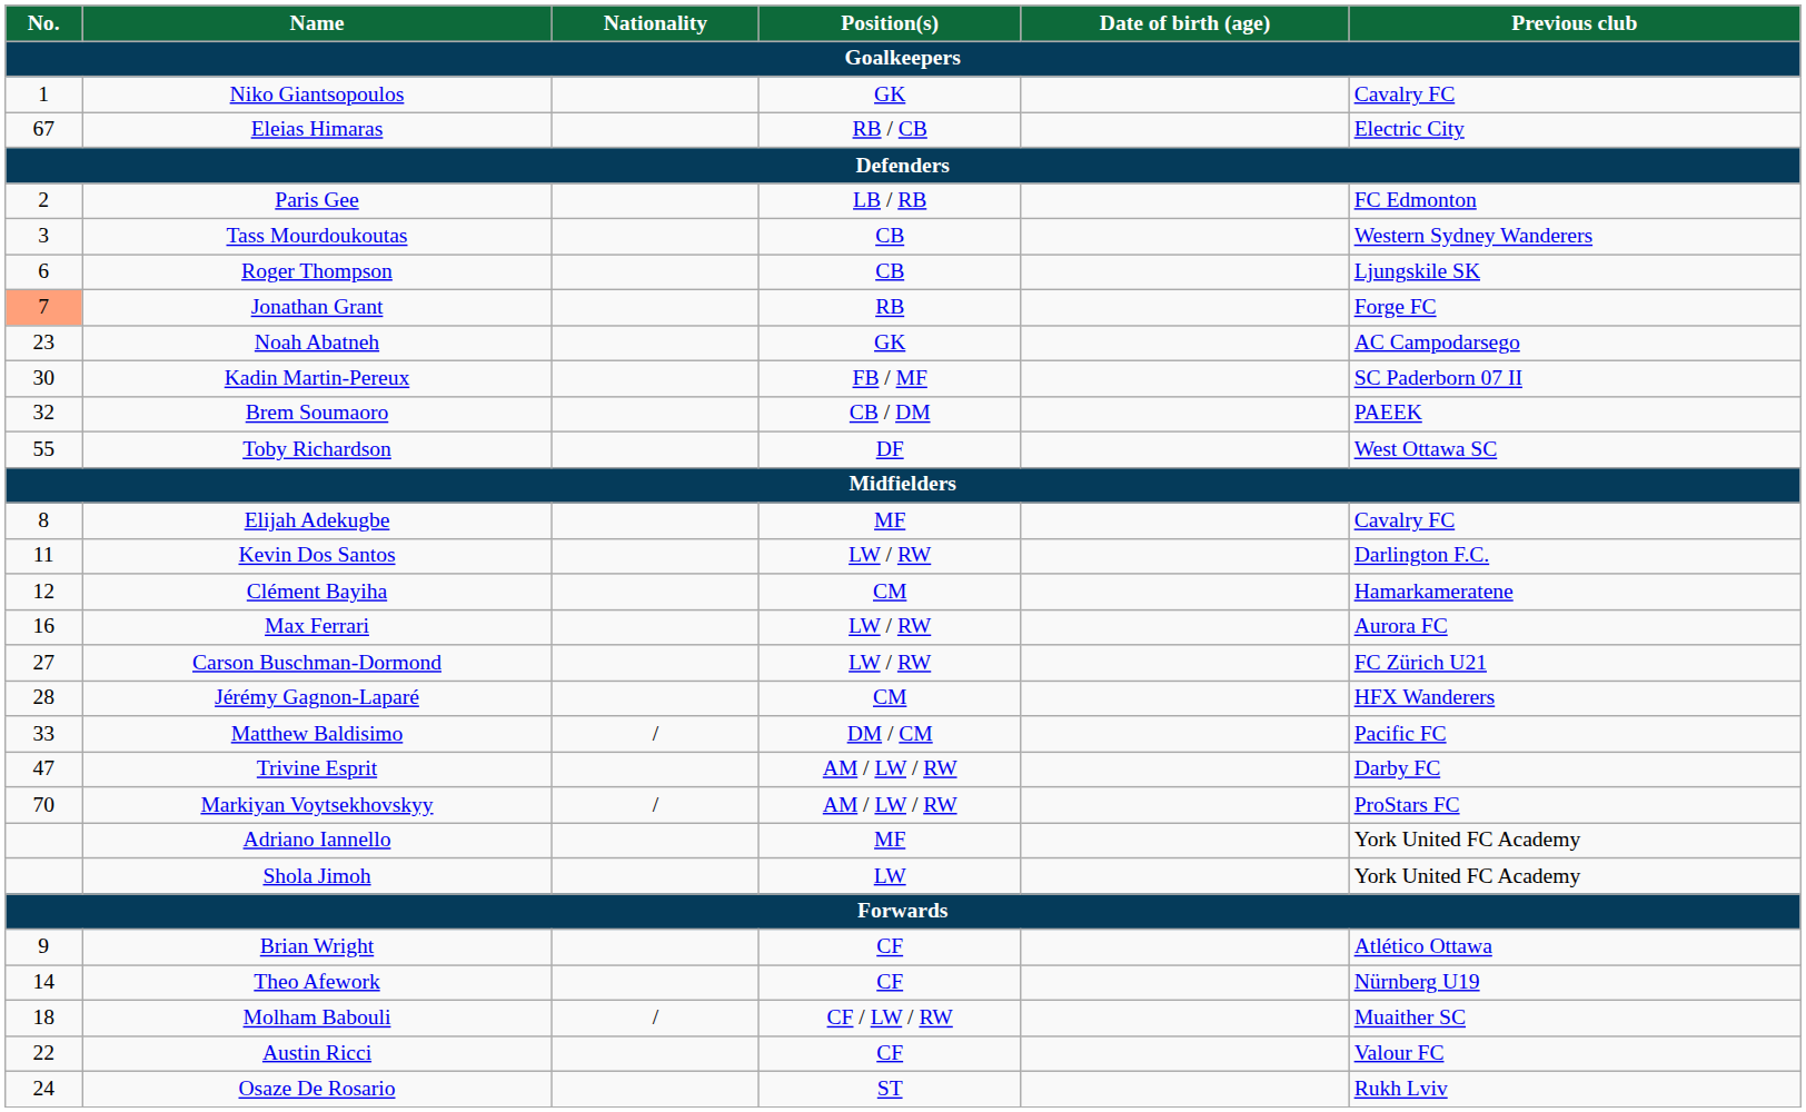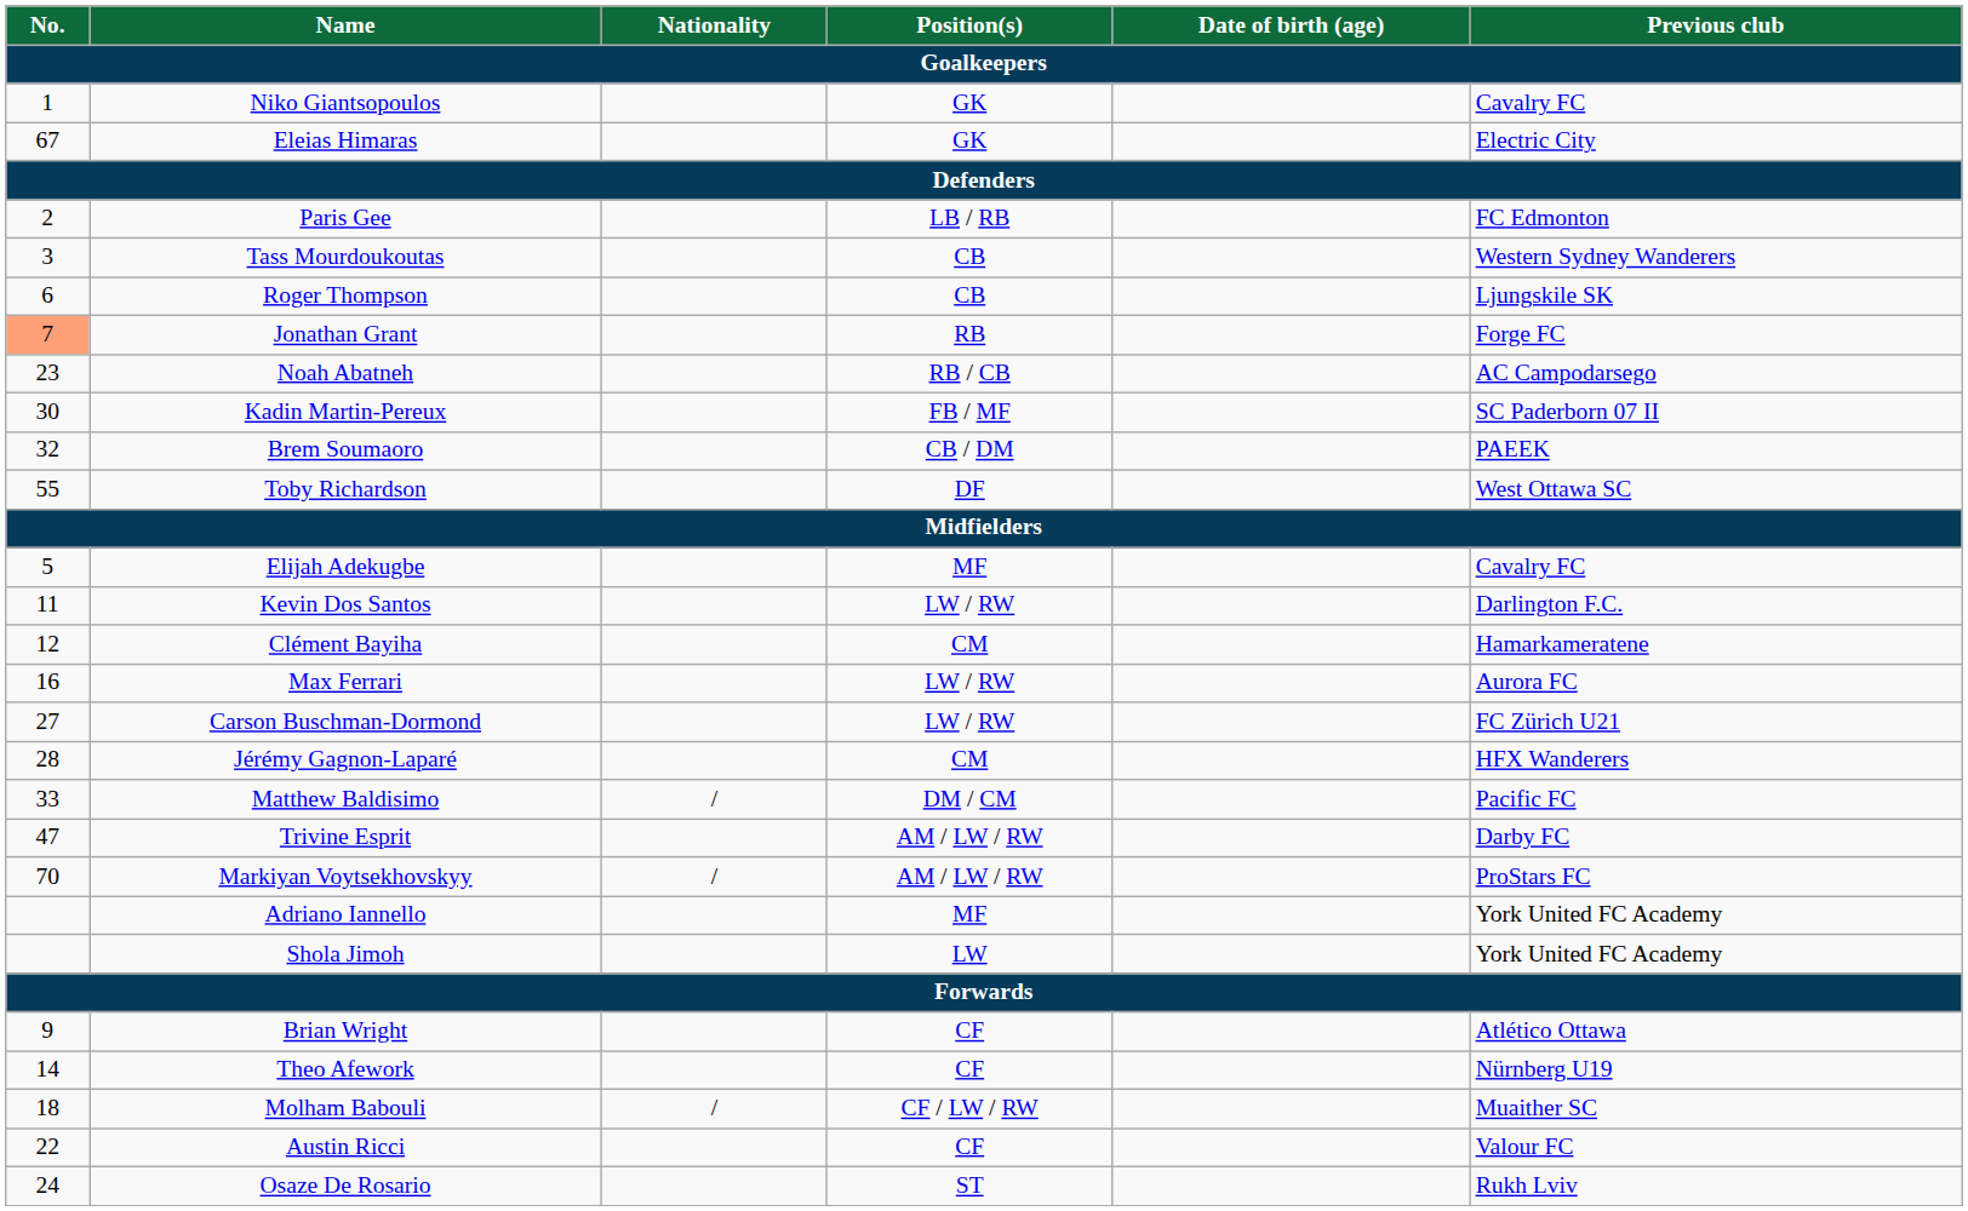 <table class="wikitable" style="text-align:center; font-size:86%; width:90%;">
 <tr>
 <th style="background:#0d6a3a; color:white; text-align:center;">No.</th>
 <th style="background:#0d6a3a; color:white; text-align:center;">Name</th>
 <th style="background:#0d6a3a; color:white; text-align:center;">Nationality</th>
 <th style="background:#0d6a3a; color:white; text-align:center;">Position(s)</th>
 <th style="background:#0d6a3a; color:white; text-align:center;">Date of birth (age)</th>
 <th style="background:#0d6a3a; color:white; text-align:center;">Previous club</th>
 </tr>
 <tr>
 <th colspan="6" style="background:#053b5a; color:white; text-align:center;">Goalkeepers</th>
 </tr>
 <tr>
 <td>1</td>
 <td><a href='#'>Niko Giantsopoulos</a></td>
 <td></td>
 <td><a href='#'>GK</a></td>
 <td></td>
 <td style="text-align:left"> <a href='#'>Cavalry FC</a></td>
 </tr>
 <tr>
 <td>67</td>
 <td><a href='#'>Eleias Himaras</a> </td>
 <td></td>
-<td><a href='#'>RB</a> / <a href='#'>CB</a></td>
+<td><a href='#'>GK</a></td>
 <td></td>
 <td style="text-align:left"> <a href='#'>Electric City</a></td>
 </tr>
 <tr>
 <th colspan="6" style="background:#053b5a; color:white; text-align:center;">Defenders</th>
 </tr>
 <tr>
 <td>2</td>
 <td><a href='#'>Paris Gee</a></td>
 <td></td>
 <td><a href='#'>LB</a> / <a href='#'>RB</a></td>
 <td></td>
 <td style="text-align:left"> <a href='#'>FC Edmonton</a></td>
 </tr>
 <tr>
 <td>3</td>
 <td><a href='#'>Tass Mourdoukoutas</a></td>
 <td></td>
 <td><a href='#'>CB</a></td>
 <td></td>
 <td style="text-align:left"> <a href='#'>Western Sydney Wanderers</a></td>
 </tr>
 <tr>
 <td>6</td>
 <td><a href='#'>Roger Thompson</a></td>
 <td></td>
 <td><a href='#'>CB</a></td>
 <td></td>
 <td style="text-align:left"> <a href='#'>Ljungskile SK</a></td>
 </tr>
 <tr>
 <td style="background: lightsalmon;">7</td>
 <td><a href='#'>Jonathan Grant</a></td>
 <td></td>
 <td><a href='#'>RB</a></td>
 <td></td>
 <td style="text-align:left"> <a href='#'>Forge FC</a></td>
 </tr>
 <tr>
 <td>23</td>
 <td><a href='#'>Noah Abatneh</a></td>
 <td></td>
-<td><a href='#'>GK</a></td>
+<td><a href='#'>RB</a> / <a href='#'>CB</a></td>
 <td></td>
 <td style="text-align:left"> <a href='#'>AC Campodarsego</a></td>
 </tr>
 <tr>
 <td>30</td>
 <td><a href='#'>Kadin Martin-Pereux</a></td>
 <td></td>
 <td><a href='#'>FB</a> / <a href='#'>MF</a></td>
 <td></td>
 <td style="text-align:left"> <a href='#'>SC Paderborn 07 II</a></td>
 </tr>
 <tr>
 <td>32</td>
 <td><a href='#'>Brem Soumaoro</a></td>
 <td></td>
 <td><a href='#'>CB</a> / <a href='#'>DM</a></td>
 <td></td>
 <td style="text-align:left"> <a href='#'>PAEEK</a></td>
 </tr>
 <tr>
 <td>55</td>
 <td><a href='#'>Toby Richardson</a></td>
 <td></td>
 <td><a href='#'>DF</a></td>
 <td></td>
 <td style="text-align:left"> <a href='#'>West Ottawa SC</a></td>
 </tr>
 <tr>
 <th colspan="6" style="background:#053b5a; color:white; text-align:center;">Midfielders</th>
 </tr>
 <tr>
-<td>8</td>
+<td>5</td>
 <td><a href='#'>Elijah Adekugbe</a></td>
 <td></td>
 <td><a href='#'>MF</a></td>
 <td></td>
 <td style="text-align:left"> <a href='#'>Cavalry FC</a></td>
 </tr>
 <tr>
 <td>11</td>
 <td><a href='#'>Kevin Dos Santos</a></td>
 <td></td>
 <td><a href='#'>LW</a> /  <a href='#'>RW</a></td>
 <td></td>
 <td style="text-align:left"> <a href='#'>Darlington F.C.</a></td>
 </tr>
 <tr>
 <td>12</td>
 <td><a href='#'>Clément Bayiha</a></td>
 <td></td>
 <td><a href='#'>CM</a></td>
 <td></td>
 <td style="text-align:left"> <a href='#'>Hamarkameratene</a></td>
 </tr>
 <tr>
 <td>16</td>
 <td><a href='#'>Max Ferrari</a></td>
 <td></td>
 <td><a href='#'>LW</a> / <a href='#'>RW</a></td>
 <td></td>
 <td style="text-align:left"> <a href='#'>Aurora FC</a></td>
 </tr>
 <tr>
 <td>27</td>
 <td><a href='#'>Carson Buschman-Dormond</a></td>
 <td></td>
 <td><a href='#'>LW</a> /  <a href='#'>RW</a></td>
 <td></td>
 <td style="text-align:left"> <a href='#'>FC Zürich U21</a></td>
 </tr>
 <tr>
 <td>28</td>
 <td><a href='#'>Jérémy Gagnon-Laparé</a></td>
 <td></td>
 <td><a href='#'>CM</a></td>
 <td></td>
 <td style="text-align:left"> <a href='#'>HFX Wanderers</a></td>
 </tr>
 <tr>
 <td>33</td>
 <td><a href='#'>Matthew Baldisimo</a></td>
 <td> / </td>
 <td><a href='#'>DM</a> / <a href='#'>CM</a></td>
 <td></td>
 <td style="text-align:left"> <a href='#'>Pacific FC</a></td>
 </tr>
 <tr>
 <td>47</td>
 <td><a href='#'>Trivine Esprit</a></td>
 <td></td>
 <td><a href='#'>AM</a> / <a href='#'>LW</a> /  <a href='#'>RW</a></td>
 <td></td>
 <td style="text-align:left"> <a href='#'>Darby FC</a></td>
 </tr>
 <tr>
 <td>70</td>
 <td><a href='#'>Markiyan Voytsekhovskyy</a> </td>
 <td> / </td>
 <td><a href='#'>AM</a> / <a href='#'>LW</a> /  <a href='#'>RW</a></td>
 <td></td>
 <td style="text-align:left"> <a href='#'>ProStars FC</a></td>
 </tr>
 <tr>
 <td></td>
 <td><a href='#'>Adriano Iannello</a></td>
 <td></td>
 <td><a href='#'>MF</a></td>
 <td></td>
 <td style="text-align:left"> York United FC Academy</td>
 </tr>
 <tr>
 <td></td>
 <td><a href='#'>Shola Jimoh</a></td>
 <td></td>
 <td><a href='#'>LW</a></td>
 <td></td>
 <td style="text-align:left"> York United FC Academy</td>
 </tr>
 <tr>
 <th colspan="6" style="background:#053b5a; color:white; text-align:center;">Forwards</th>
 </tr>
 <tr>
 <td>9</td>
 <td><a href='#'>Brian Wright</a></td>
 <td></td>
 <td><a href='#'>CF</a></td>
 <td></td>
 <td style="text-align:left"> <a href='#'>Atlético Ottawa</a></td>
 </tr>
 <tr>
 <td>14</td>
 <td><a href='#'>Theo Afework</a> </td>
 <td></td>
 <td><a href='#'>CF</a></td>
 <td></td>
 <td style="text-align:left"> <a href='#'>Nürnberg U19</a></td>
 </tr>
 <tr>
 <td>18</td>
 <td><a href='#'>Molham Babouli</a></td>
 <td> / </td>
 <td><a href='#'>CF</a> / <a href='#'>LW</a> / <a href='#'>RW</a></td>
 <td></td>
 <td style="text-align:left"> <a href='#'>Muaither SC</a></td>
 </tr>
 <tr>
 <td>22</td>
 <td><a href='#'>Austin Ricci</a></td>
 <td></td>
 <td><a href='#'>CF</a></td>
 <td></td>
 <td style="text-align:left"> <a href='#'>Valour FC</a></td>
 </tr>
 <tr>
 <td>24</td>
 <td><a href='#'>Osaze De Rosario</a></td>
 <td></td>
 <td><a href='#'>ST</a></td>
 <td></td>
 <td style="text-align:left"> <a href='#'>Rukh Lviv</a></td>
 </tr>
 <tr>
 </tr>
 </table>
